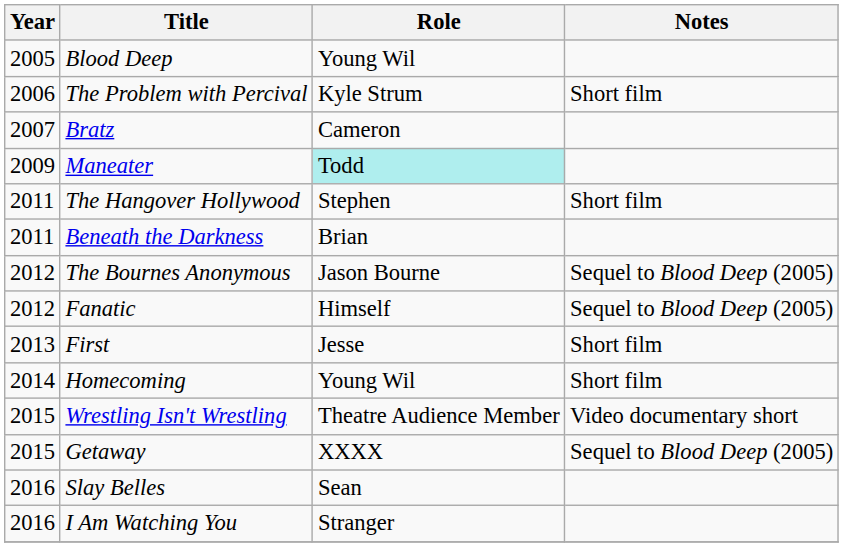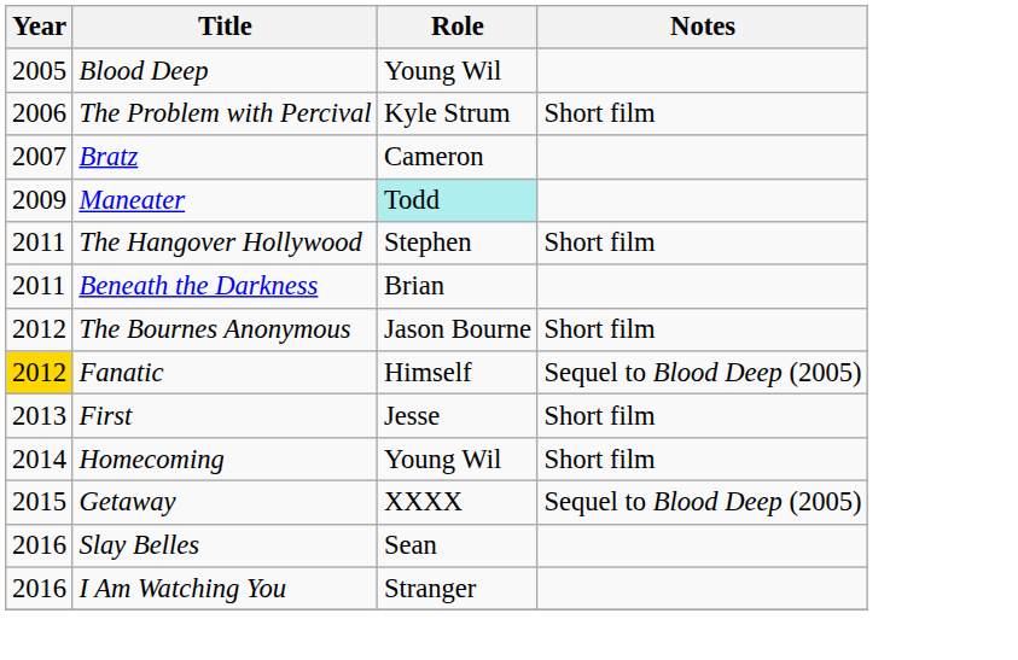 <table class="wikitable sortable">
 <tr>
 <th>Year</th>
 <th>Title</th>
 <th>Role</th>
 <th class="unsortable">Notes</th>
 </tr>
 <tr>
 <td>2005</td>
 <td><em>Blood Deep</em></td>
 <td>Young Wil</td>
 <td></td>
 </tr>
 <tr>
 <td>2006</td>
 <td><em>The Problem with Percival</em></td>
 <td>Kyle Strum</td>
 <td>Short film</td>
 </tr>
 <tr>
 <td>2007</td>
 <td><em><a href='#'>Bratz</a></em></td>
 <td>Cameron</td>
 <td></td>
 </tr>
 <tr>
 <td>2009</td>
 <td><em><a href='#'>Maneater</a></em></td>
 <td style="background: paleturquoise;">Todd</td>
 <td></td>
 </tr>
 <tr>
 <td>2011</td>
 <td><em>The Hangover Hollywood</em></td>
 <td>Stephen</td>
 <td>Short film</td>
 </tr>
 <tr>
 <td>2011</td>
 <td><em><a href='#'>Beneath the Darkness</a></em></td>
 <td>Brian</td>
 <td></td>
 </tr>
 <tr>
 <td>2012</td>
 <td><em>The Bournes Anonymous</em></td>
 <td>Jason Bourne</td>
-<td>Sequel to <em>Blood Deep</em> (2005)</td>
+<td>Short film</td>
 </tr>
 <tr>
-<td>2012</td>
+<td style="background: gold;">2012</td>
 <td><em>Fanatic</em></td>
 <td>Himself</td>
 <td>Sequel to <em>Blood Deep</em> (2005)</td>
 </tr>
 <tr>
 <td>2013</td>
 <td><em>First</em></td>
 <td>Jesse</td>
 <td>Short film</td>
 </tr>
 <tr>
 <td>2014</td>
 <td><em>Homecoming</em></td>
 <td>Young Wil</td>
 <td>Short film</td>
-</tr>
-<tr>
-<td>2015</td>
-<td><em><a href='#'>Wrestling Isn't Wrestling</a></em></td>
-<td>Theatre Audience Member</td>
-<td>Video documentary short</td>
 </tr>
 <tr>
 <td>2015</td>
 <td><em>Getaway</em></td>
 <td>XXXX</td>
 <td>Sequel to <em>Blood Deep</em> (2005)</td>
 </tr>
 <tr>
 <td>2016</td>
 <td><em>Slay Belles</em></td>
 <td>Sean</td>
 <td></td>
 </tr>
 <tr>
 <td>2016</td>
 <td><em>I Am Watching You</em></td>
 <td>Stranger</td>
 <td></td>
 </tr>
 <tr>
 </tr>
 </table>
